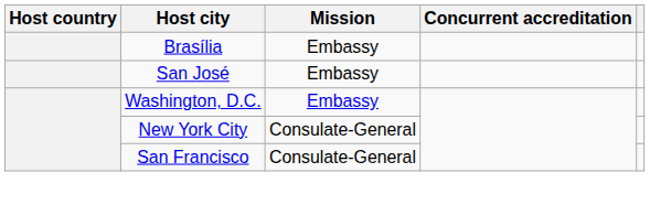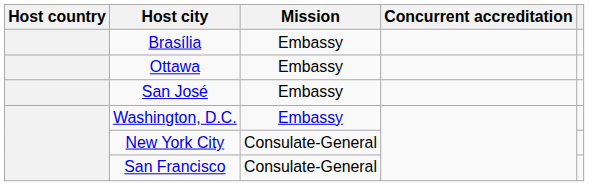 <table class="wikitable plainrowheaders" style="text-align:center;">
 <tr>
 <th scope="col">Host country</th>
 <th scope="col">Host city</th>
 <th scope="col">Mission</th>
 <th scope="col">Concurrent accreditation</th>
 <th scope="col"></th>
 </tr>
 <tr>
 <th scope="row"></th>
 <td><a href='#'>Brasília</a></td>
+<td>Embassy</td>
+<td></td>
+<td></td>
+</tr>
+<tr>
+<th scope="row"></th>
+<td><a href='#'>Ottawa</a></td>
 <td>Embassy</td>
 <td></td>
 <td></td>
 </tr>
 <tr>
 <th scope="row"></th>
 <td><a href='#'>San José</a></td>
 <td>Embassy</td>
 <td></td>
 <td></td>
 </tr>
 <tr>
 <th scope="row" rowspan="3"></th>
 <td><a href='#'>Washington, D.C.</a></td>
 <td><a href='#'>Embassy</a></td>
 <td rowspan="3"></td>
 <td></td>
 </tr>
 <tr>
 <td><a href='#'>New York City</a></td>
 <td>Consulate-General</td>
 <td></td>
 </tr>
 <tr>
 <td><a href='#'>San Francisco</a></td>
 <td>Consulate-General</td>
 <td></td>
 </tr>
 </table>
